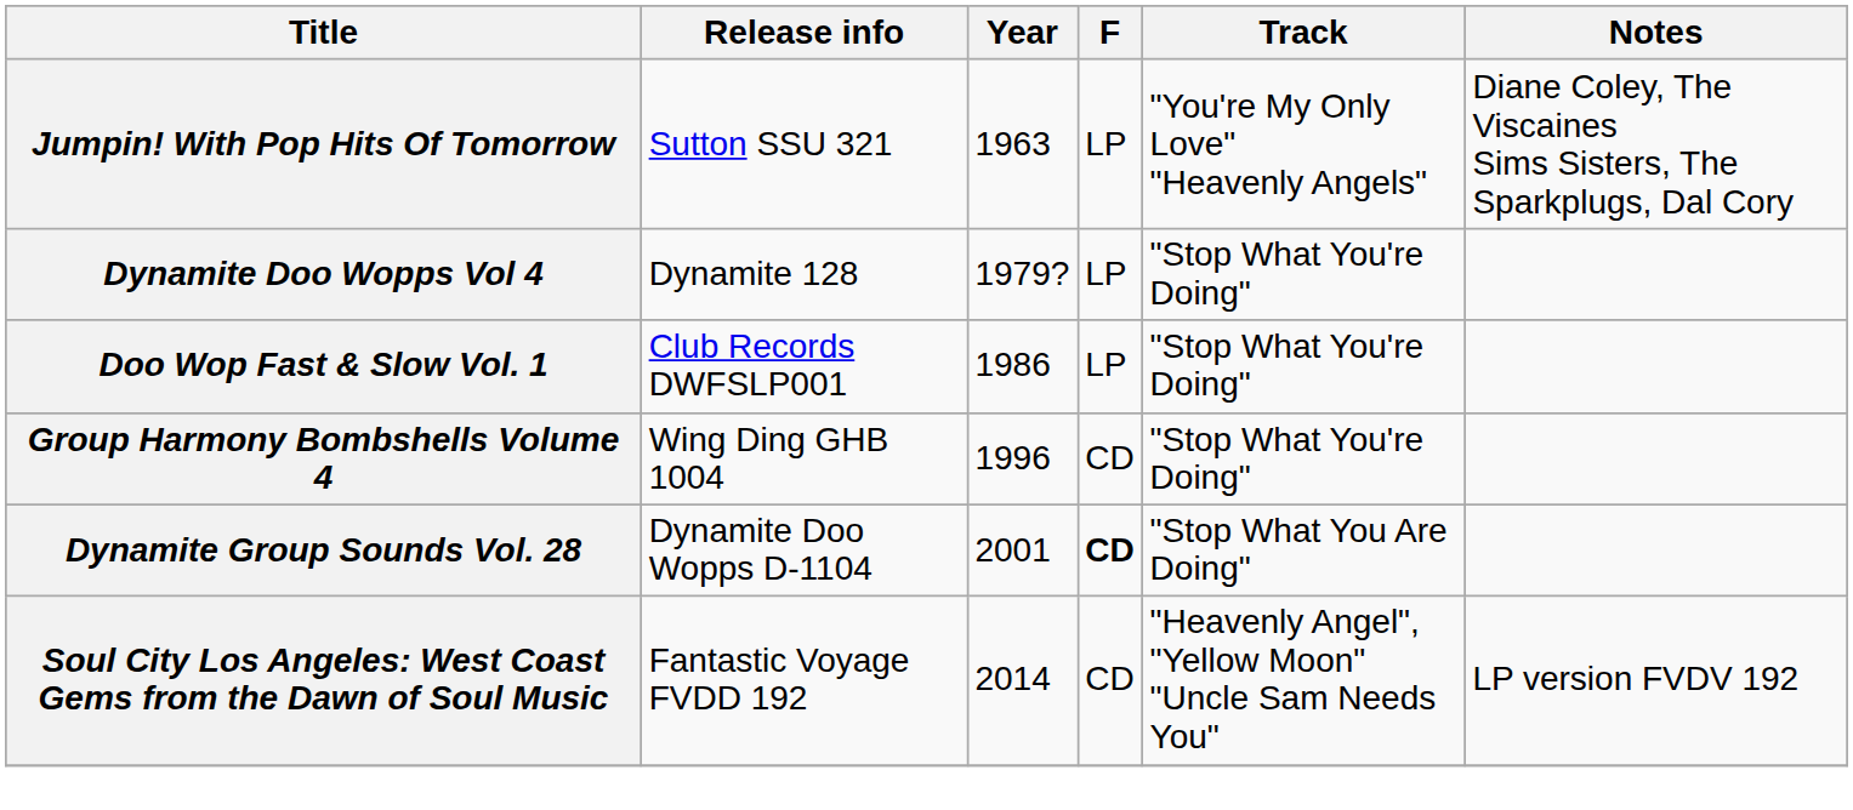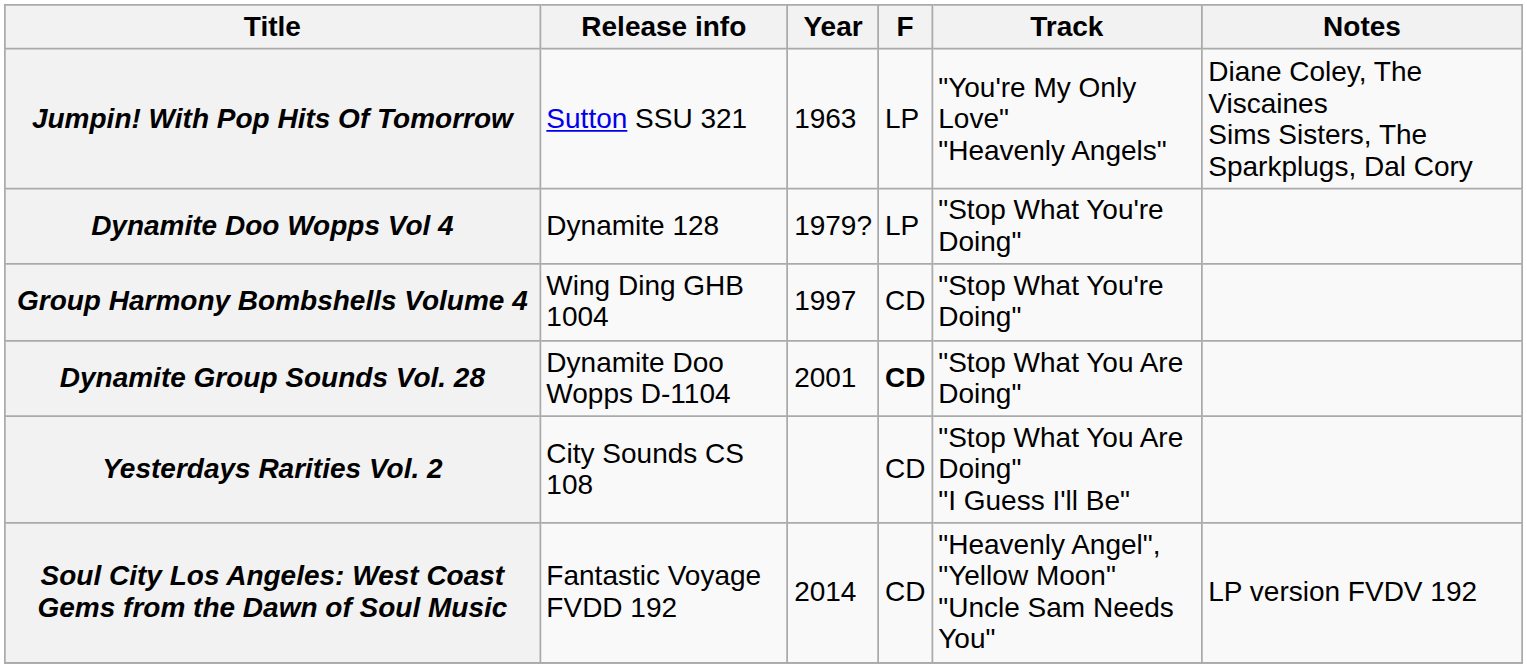 <table class="wikitable plainrowheaders sortable">
 <tr>
 <th scope="col">Title</th>
 <th scope="col">Release info</th>
 <th scope="col">Year</th>
 <th scope="col">F</th>
 <th scope="col">Track</th>
 <th scope="col" class="unsortable">Notes</th>
 </tr>
 <tr>
 <th scope="row"><em>Jumpin! With Pop Hits Of Tomorrow</em></th>
 <td><a href='#'>Sutton</a> SSU 321</td>
 <td>1963</td>
 <td>LP</td>
 <td>"You're My Only Love"<br>"Heavenly Angels"</td>
 <td>Diane Coley,  The Viscaines<br>Sims Sisters,  The Sparkplugs, Dal Cory</td>
 </tr>
 <tr>
 <th scope="row"><em>Dynamite Doo Wopps Vol 4</em></th>
 <td>Dynamite 128</td>
 <td>1979?</td>
 <td>LP</td>
 <td>"Stop What You're Doing"</td>
 <td></td>
 </tr>
 <tr>
-<th scope="row"><em>Doo Wop Fast & Slow Vol. 1</em></th>
-<td><a href='#'>Club Records</a> DWFSLP001</td>
-<td>1986</td>
-<td>LP</td>
-<td>"Stop What You're Doing"</td>
-<td></td>
-</tr>
-<tr>
 <th scope="row"><em>Group Harmony Bombshells Volume 4</em></th>
 <td>Wing Ding GHB 1004</td>
-<td>1996</td>
+<td>1997</td>
 <td>CD</td>
 <td>"Stop What You're Doing"</td>
 <td></td>
 </tr>
 <tr>
 <th scope="row"><em>Dynamite Group Sounds Vol. 28</em></th>
 <td>Dynamite Doo Wopps D-1104</td>
 <td>2001</td>
 <td><strong>CD</strong></td>
 <td>"Stop What You Are Doing"</td>
 <td></td>
 </tr>
 <tr>
+<th scope="row"><em>Yesterdays Rarities Vol. 2</em></th>
+<td>City Sounds CS 108</td>
+<td></td>
+<td>CD</td>
+<td>"Stop What You Are Doing"<br>"I Guess I'll Be"</td>
+<td></td>
+</tr>
+<tr>
 <th scope="row"><em>Soul City Los Angeles: West Coast Gems from the Dawn of Soul Music</em></th>
 <td>Fantastic Voyage FVDD 192</td>
 <td>2014</td>
 <td>CD</td>
 <td>"Heavenly Angel", "Yellow Moon"<br>"Uncle Sam Needs You"</td>
 <td>LP version  FVDV 192</td>
 </tr>
 <tr>
 </tr>
 </table>
